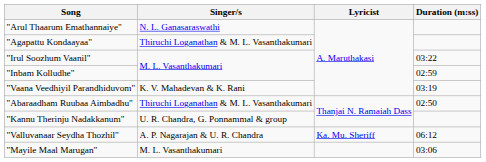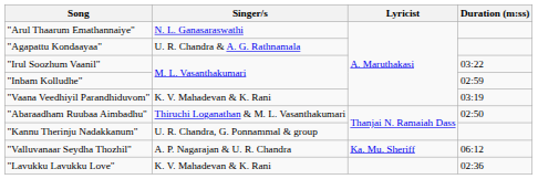 <table class="wikitable" style="font-size:95%;">
 <tr>
 <th>Song</th>
 <th>Singer/s</th>
 <th>Lyricist</th>
 <th>Duration (m:ss)</th>
 </tr>
 <tr>
 <td>"Arul Thaarum Emathannaiye"</td>
 <td><a href='#'>N. L. Ganasaraswathi</a></td>
 <td rowspan="5"><a href='#'>A. Maruthakasi</a></td>
 <td></td>
 </tr>
 <tr>
 <td>"Agapattu Kondaayaa"</td>
-<td><a href='#'>Thiruchi Loganathan</a> & M. L. Vasanthakumari</td>
+<td>U. R. Chandra & <a href='#'>A. G. Rathnamala</a></td>
 <td></td>
 </tr>
 <tr>
 <td>"Irul Soozhum Vaanil"</td>
 <td rowspan=2><a href='#'>M. L. Vasanthakumari</a></td>
 <td>03:22</td>
 </tr>
 <tr>
 <td>"Inbam Kolludhe"</td>
 <td>02:59</td>
 </tr>
 <tr>
 <td>"Vaana Veedhiyil Parandhiduvom"</td>
 <td>K. V. Mahadevan & K. Rani</td>
 <td>03:19</td>
 </tr>
 <tr>
 <td>"Abaraadham Ruubaa Aimbadhu"</td>
 <td><a href='#'>Thiruchi Loganathan</a> & M. L. Vasanthakumari</td>
 <td rowspan="2"><a href='#'>Thanjai N. Ramaiah Dass</a></td>
 <td>02:50</td>
 </tr>
 <tr>
 <td>"Kannu Therinju Nadakkanum"</td>
 <td>U. R. Chandra, G. Ponnammal & group</td>
 <td></td>
 </tr>
 <tr>
 <td>"Valluvanaar Seydha Thozhil"</td>
 <td>A. P. Nagarajan & U. R. Chandra</td>
 <td><a href='#'>Ka. Mu. Sheriff</a></td>
 <td>06:12</td>
 </tr>
 <tr>
-<td>"Mayile Maal Marugan"</td>
-<td>M. L. Vasanthakumari</td>
+<td>"Lavukku Lavukku Love"</td>
+<td>K. V. Mahadevan & K. Rani</td>
 <td></td>
-<td>03:06</td>
+<td>02:36</td>
 </tr>
 </table>
